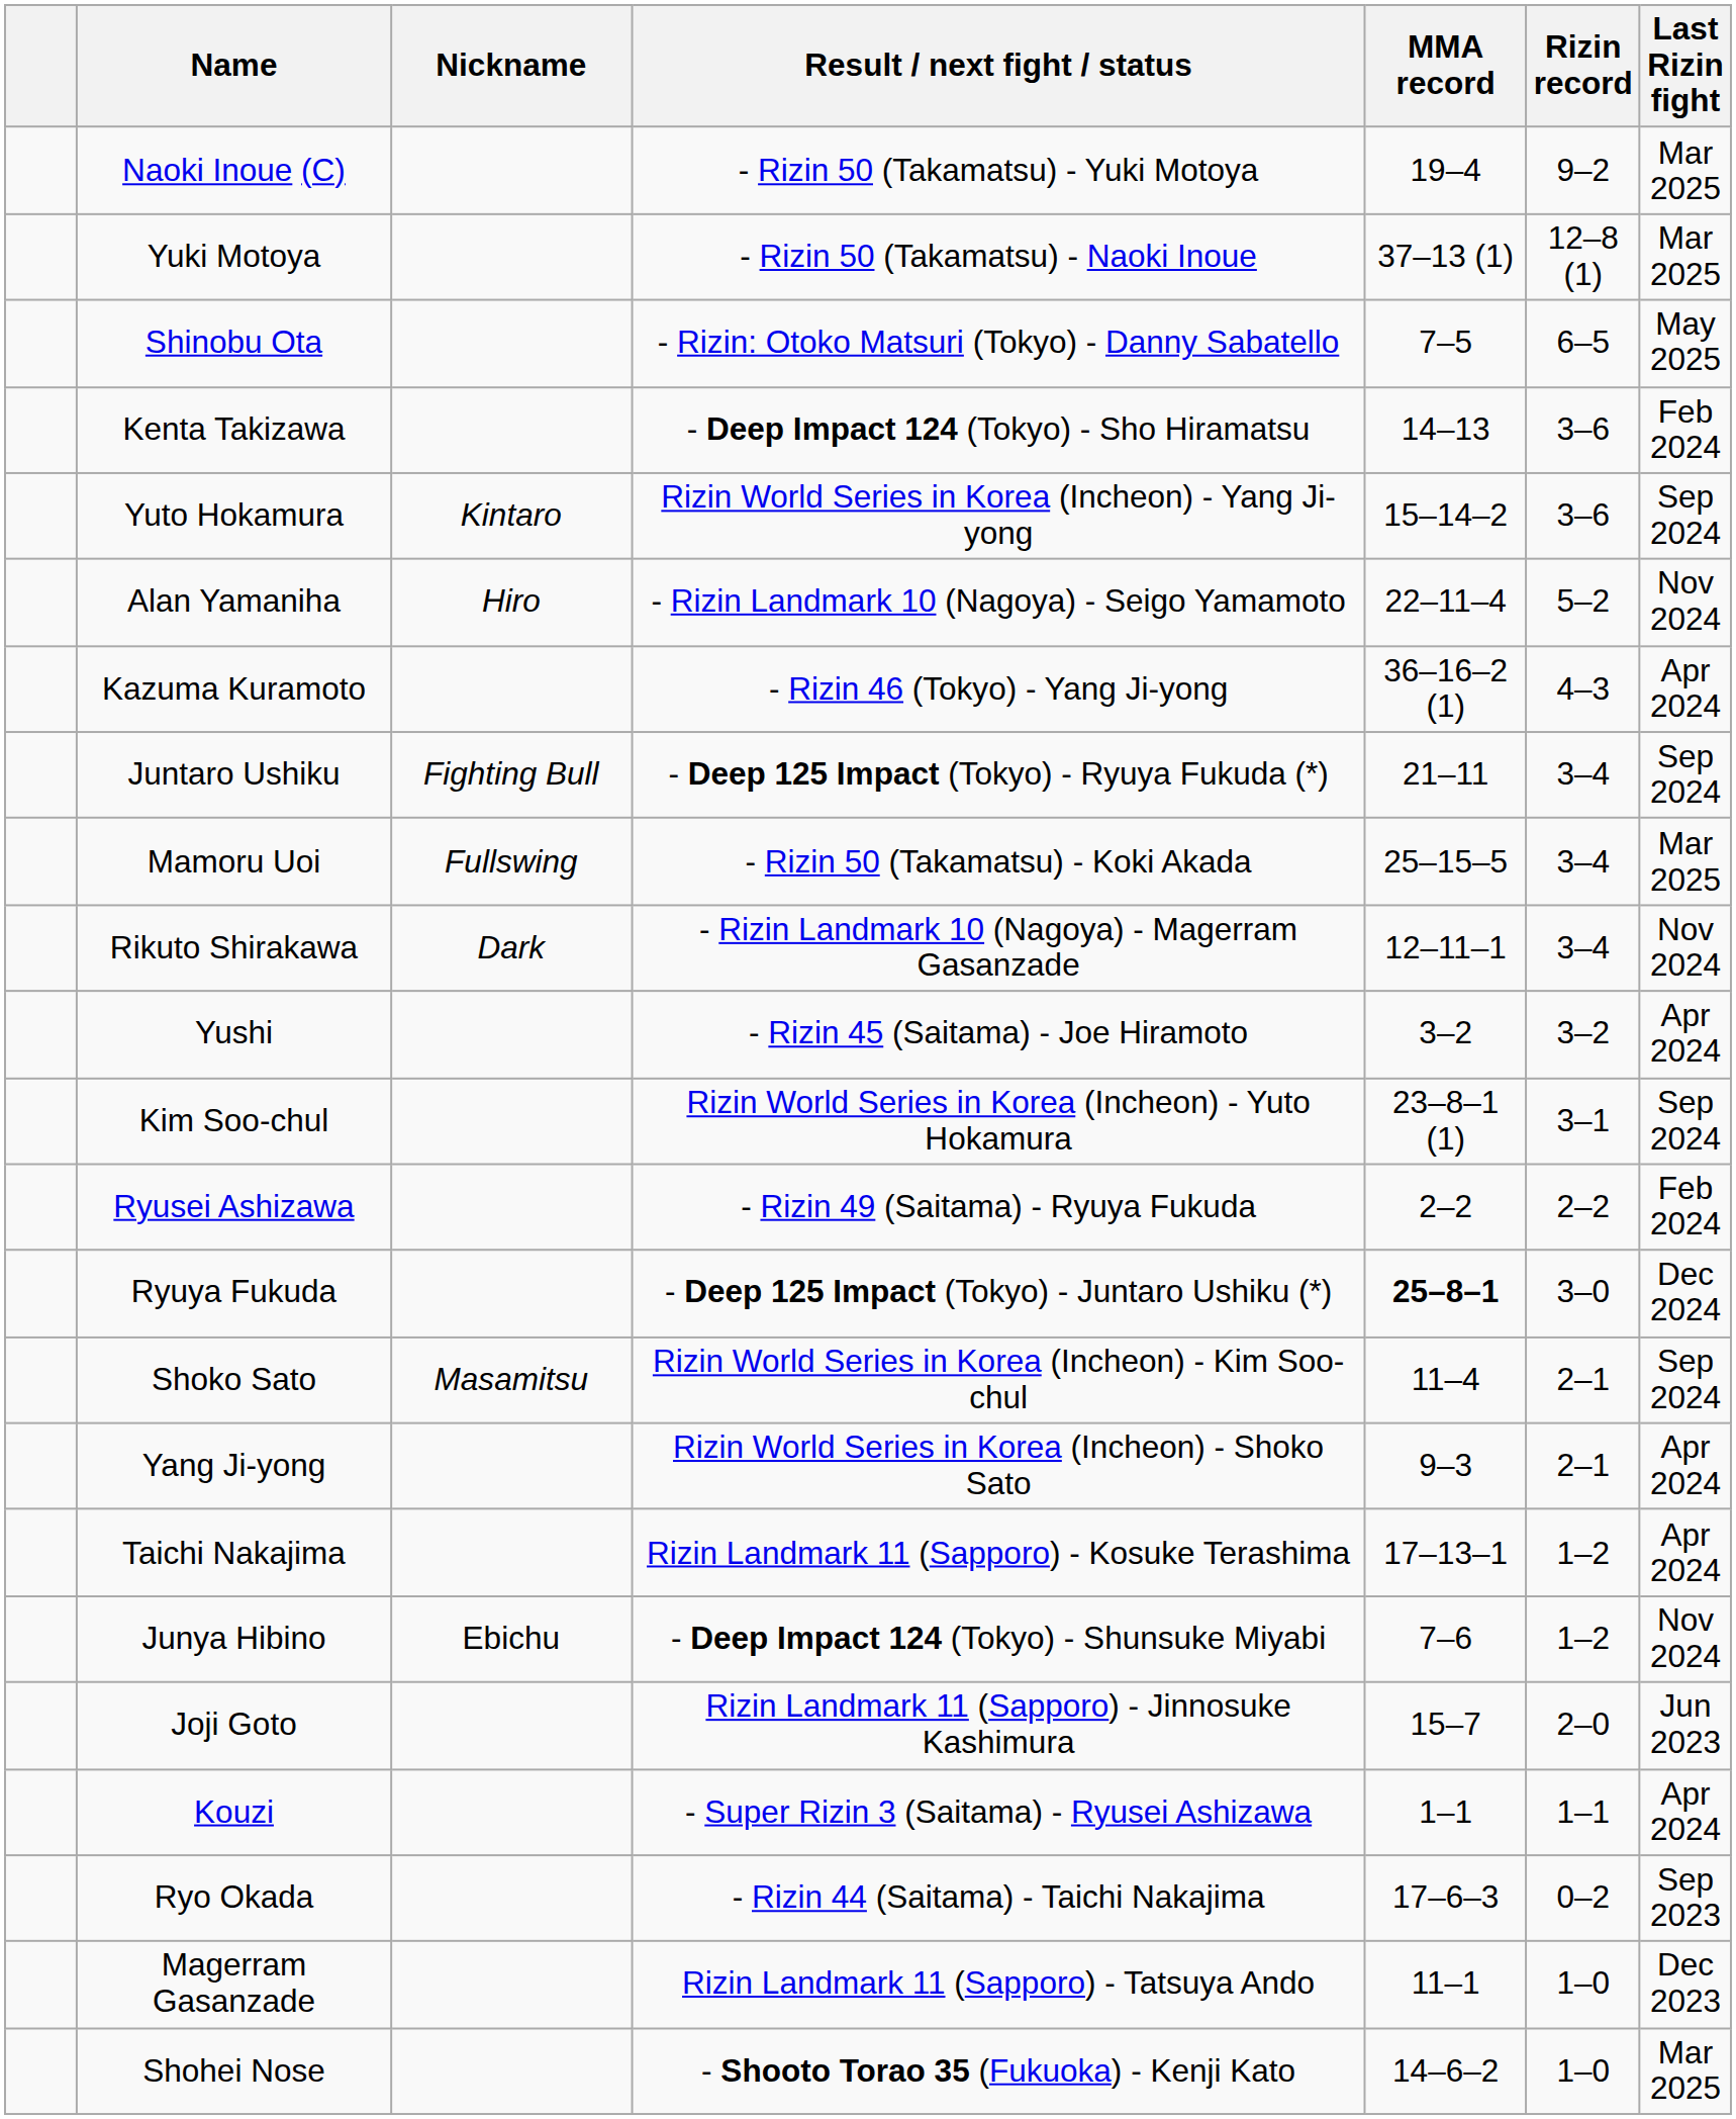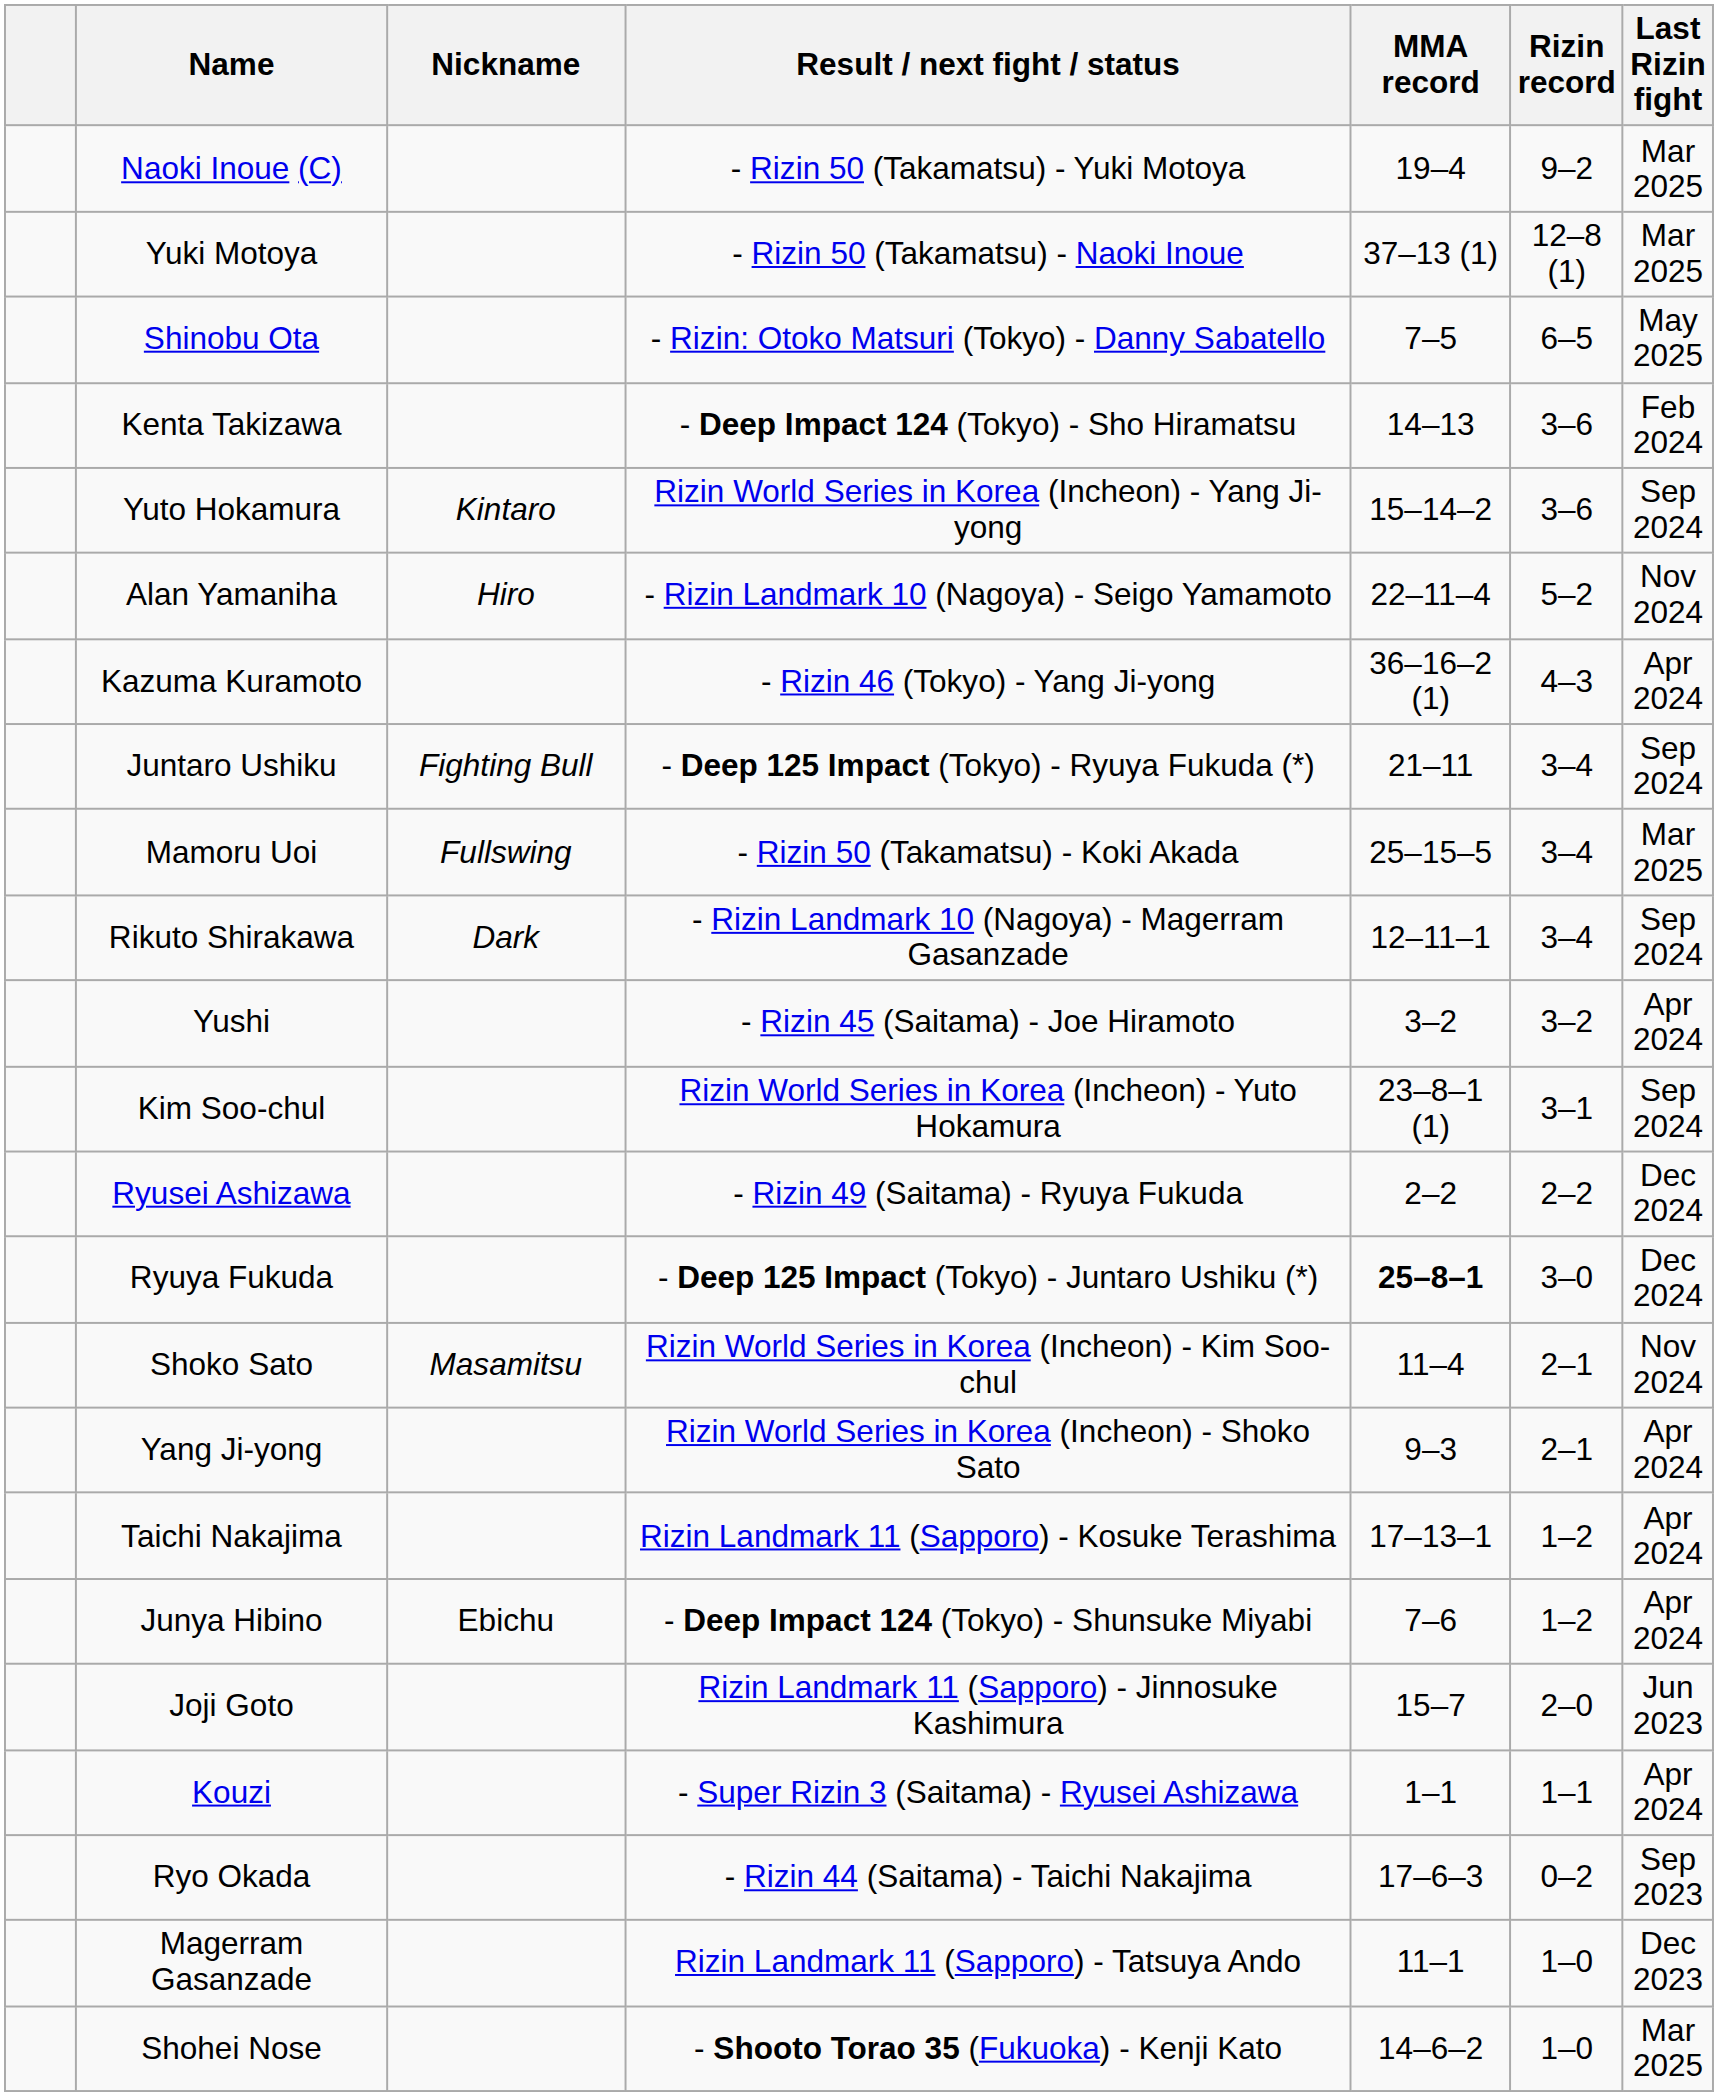 <table class="wikitable sortable" width style="text-align:center;">
 <tr>
 <th width=5%></th>
 <th width=20%>Name</th>
 <th width=15%>Nickname</th>
 <th width=50%>Result / next fight / status</th>
 <th width=20%>MMA record</th>
 <th width=20%>Rizin record</th>
 <th width=10%>Last Rizin fight</th>
 </tr>
 <tr>
 <td></td>
 <td><a href='#'>Naoki Inoue</a> <a href='#'>(C)</a></td>
 <td></td>
 <td> - <a href='#'>Rizin 50</a> (Takamatsu) - Yuki Motoya</td>
 <td>19–4</td>
 <td>9–2</td>
 <td>Mar 2025</td>
 </tr>
 <tr>
 <td></td>
 <td>Yuki Motoya</td>
 <td></td>
 <td> - <a href='#'>Rizin 50</a> (Takamatsu) - <a href='#'>Naoki Inoue</a></td>
 <td>37–13 (1)</td>
 <td>12–8 (1)</td>
 <td>Mar 2025</td>
 </tr>
 <tr>
 <td></td>
 <td><a href='#'>Shinobu Ota</a></td>
 <td></td>
 <td> - <a href='#'>Rizin: Otoko Matsuri</a> (Tokyo) - <a href='#'>Danny Sabatello</a></td>
 <td>7–5</td>
 <td>6–5</td>
 <td>May 2025</td>
 </tr>
 <tr>
 <td></td>
 <td>Kenta Takizawa</td>
 <td></td>
 <td> - <strong>Deep Impact 124</strong> (Tokyo) - Sho Hiramatsu</td>
 <td>14–13</td>
 <td>3–6</td>
 <td>Feb 2024</td>
 </tr>
 <tr>
 <td></td>
 <td>Yuto Hokamura</td>
 <td><em>Kintaro</em></td>
 <td><a href='#'>Rizin World Series in Korea</a> (Incheon) - Yang Ji-yong</td>
 <td>15–14–2</td>
 <td>3–6</td>
 <td>Sep 2024</td>
 </tr>
 <tr>
 <td></td>
 <td>Alan Yamaniha</td>
 <td><em>Hiro</em></td>
 <td> - <a href='#'>Rizin Landmark 10</a> (Nagoya) - Seigo Yamamoto</td>
 <td>22–11–4</td>
 <td>5–2</td>
 <td>Nov 2024</td>
 </tr>
 <tr>
 <td></td>
 <td>Kazuma Kuramoto</td>
 <td></td>
 <td> - <a href='#'>Rizin 46</a> (Tokyo) - Yang Ji-yong</td>
 <td>36–16–2 (1)</td>
 <td>4–3</td>
 <td>Apr 2024</td>
 </tr>
 <tr>
 <td></td>
 <td>Juntaro Ushiku</td>
 <td><em>Fighting Bull</em></td>
 <td> - <strong>Deep 125 Impact</strong> (Tokyo) - Ryuya Fukuda (*<strong></strong>)</td>
 <td>21–11</td>
 <td>3–4</td>
 <td>Sep 2024</td>
 </tr>
 <tr>
 <td></td>
 <td>Mamoru Uoi</td>
 <td><em>Fullswing</em></td>
 <td> - <a href='#'>Rizin 50</a> (Takamatsu) - Koki Akada</td>
 <td>25–15–5</td>
 <td>3–4</td>
 <td>Mar 2025</td>
 </tr>
 <tr>
 <td></td>
 <td>Rikuto Shirakawa</td>
 <td><em>Dark</em></td>
 <td> - <a href='#'>Rizin Landmark 10</a> (Nagoya) - Magerram Gasanzade</td>
 <td>12–11–1</td>
 <td>3–4</td>
-<td>Nov 2024</td>
+<td>Sep 2024</td>
 </tr>
 <tr>
 <td></td>
 <td>Yushi</td>
 <td></td>
 <td> - <a href='#'>Rizin 45</a> (Saitama) - Joe Hiramoto</td>
 <td>3–2</td>
 <td>3–2</td>
 <td>Apr 2024</td>
 </tr>
 <tr>
 <td></td>
 <td>Kim Soo-chul</td>
 <td></td>
 <td><a href='#'>Rizin World Series in Korea</a> (Incheon) - Yuto Hokamura</td>
 <td>23–8–1 (1)</td>
 <td>3–1</td>
 <td>Sep 2024</td>
 </tr>
 <tr>
 <td></td>
 <td><a href='#'>Ryusei Ashizawa</a></td>
 <td></td>
 <td> - <a href='#'>Rizin 49</a> (Saitama) - Ryuya Fukuda</td>
 <td>2–2</td>
 <td>2–2</td>
-<td>Feb 2024</td>
+<td>Dec 2024</td>
 </tr>
 <tr>
 <td></td>
 <td>Ryuya Fukuda</td>
 <td></td>
 <td> - <strong>Deep 125 Impact</strong> (Tokyo) - Juntaro Ushiku (*<strong></strong>)</td>
 <td><strong>25–8–1</strong></td>
 <td>3–0</td>
 <td>Dec 2024</td>
 </tr>
 <tr>
 <td></td>
 <td>Shoko Sato</td>
 <td><em>Masamitsu</em></td>
 <td><a href='#'>Rizin World Series in Korea</a> (Incheon) - Kim Soo-chul</td>
 <td>11–4</td>
 <td>2–1</td>
-<td>Sep 2024</td>
+<td>Nov 2024</td>
 </tr>
 <tr>
 <td></td>
 <td>Yang Ji-yong</td>
 <td></td>
 <td><a href='#'>Rizin World Series in Korea</a> (Incheon) - Shoko Sato</td>
 <td>9–3</td>
 <td>2–1</td>
 <td>Apr 2024</td>
 </tr>
 <tr>
 <td></td>
 <td>Taichi Nakajima</td>
 <td></td>
 <td><a href='#'>Rizin Landmark 11</a> (<a href='#'>Sapporo</a>) - Kosuke Terashima</td>
 <td>17–13–1</td>
 <td>1–2</td>
 <td>Apr 2024</td>
 </tr>
 <tr>
 <td></td>
 <td>Junya Hibino</td>
 <td>Ebichu</td>
 <td> - <strong>Deep Impact 124</strong> (Tokyo) - Shunsuke Miyabi</td>
 <td>7–6</td>
 <td>1–2</td>
-<td>Nov 2024</td>
+<td>Apr 2024</td>
 </tr>
 <tr>
 <td></td>
 <td>Joji Goto</td>
 <td></td>
 <td><a href='#'>Rizin Landmark 11</a> (<a href='#'>Sapporo</a>) - Jinnosuke Kashimura</td>
 <td>15–7</td>
 <td>2–0</td>
 <td>Jun 2023</td>
 </tr>
 <tr>
 <td></td>
 <td><a href='#'>Kouzi</a></td>
 <td></td>
 <td> - <a href='#'>Super Rizin 3</a> (Saitama) - <a href='#'>Ryusei Ashizawa</a></td>
 <td>1–1</td>
 <td>1–1</td>
 <td>Apr 2024</td>
 </tr>
 <tr>
 <td></td>
 <td>Ryo Okada</td>
 <td></td>
 <td> - <a href='#'>Rizin 44</a> (Saitama) - Taichi Nakajima</td>
 <td>17–6–3</td>
 <td>0–2</td>
 <td>Sep 2023</td>
 </tr>
 <tr>
 <td></td>
 <td>Magerram Gasanzade</td>
 <td></td>
 <td><a href='#'>Rizin Landmark 11</a> (<a href='#'>Sapporo</a>) - Tatsuya Ando</td>
 <td>11–1</td>
 <td>1–0</td>
 <td>Dec 2023</td>
 </tr>
 <tr>
 <td></td>
 <td>Shohei Nose</td>
 <td></td>
 <td> - <strong>Shooto Torao 35</strong> (<a href='#'>Fukuoka</a>) - Kenji Kato</td>
 <td>14–6–2</td>
 <td>1–0</td>
 <td>Mar 2025</td>
 </tr>
 <tr>
 </tr>
 </table>
